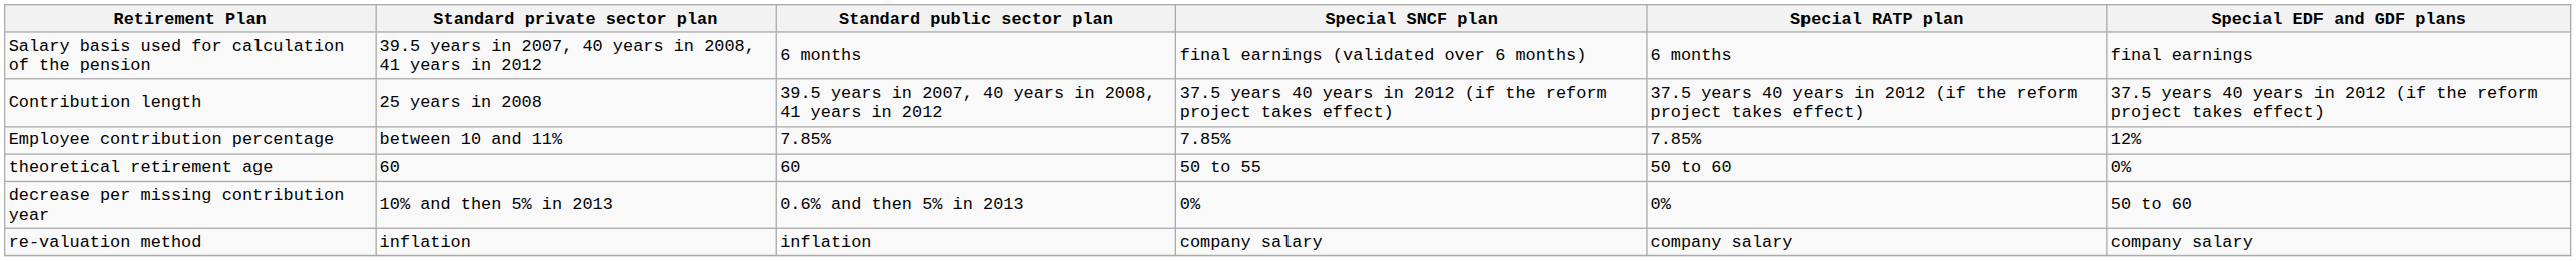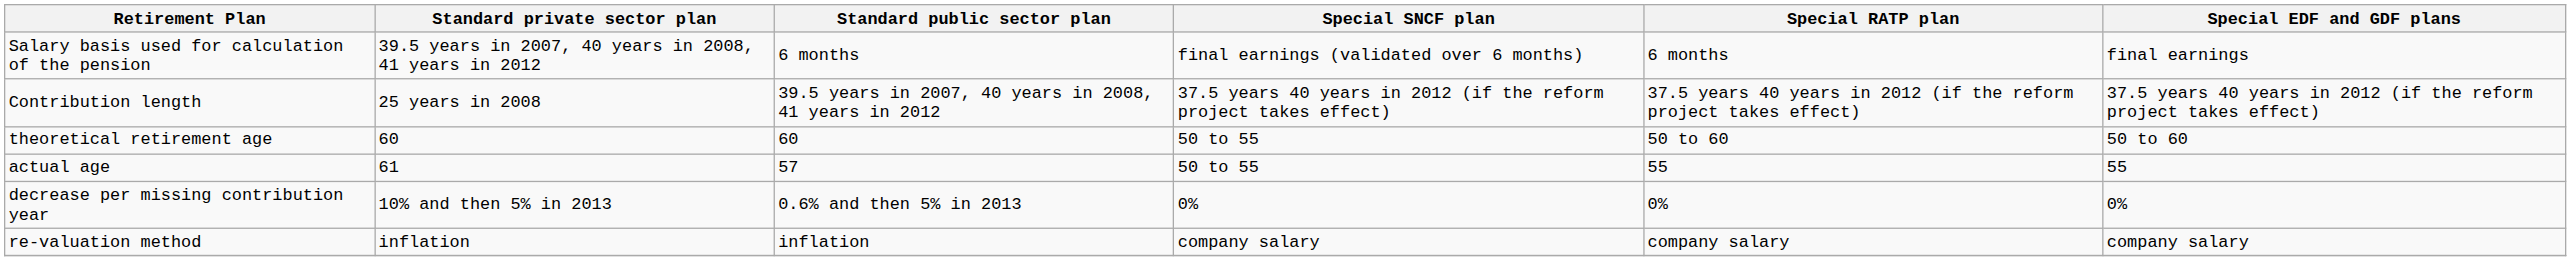 <table class="wikitable">
 <tr>
 <th>Retirement Plan</th>
 <th>Standard private sector plan</th>
 <th>Standard public sector plan</th>
 <th>Special SNCF plan</th>
 <th>Special RATP plan</th>
 <th>Special EDF and GDF plans</th>
 </tr>
 <tr ---->
 <td>Salary basis used for calculation of the pension</td>
 <td>39.5 years in 2007, 40 years in 2008, 41 years in 2012</td>
 <td>6 months</td>
 <td>final earnings (validated over 6 months)</td>
 <td>6 months</td>
 <td>final earnings</td>
 </tr>
 <tr>
 <td>Contribution length</td>
 <td>25 years in 2008</td>
 <td>39.5 years in 2007, 40 years in 2008, 41 years in 2012</td>
 <td>37.5 years 40 years in 2012 (if the reform project takes effect)</td>
 <td>37.5 years 40 years in 2012 (if the reform project takes effect)</td>
 <td>37.5 years 40 years in 2012 (if the reform project takes effect)</td>
 </tr>
-<tr ---->
-<td>Employee contribution percentage</td>
-<td>between 10 and 11%</td>
-<td>7.85%</td>
-<td>7.85%</td>
-<td>7.85%</td>
-<td>12%</td>
-</tr>
 <tr>
 <td>theoretical retirement age</td>
 <td>60</td>
 <td>60</td>
 <td>50 to 55</td>
 <td>50 to 60</td>
-<td>0%</td>
+<td>50 to 60</td>
+</tr>
+<tr ---->
+<td>actual age</td>
+<td>61</td>
+<td>57</td>
+<td>50 to 55</td>
+<td>55</td>
+<td>55</td>
 </tr>
 <tr ---->
 <td>decrease per missing contribution year</td>
 <td>10% and then 5% in 2013</td>
 <td>0.6% and then 5% in 2013</td>
 <td>0%</td>
 <td>0%</td>
-<td>50 to 60</td>
+<td>0%</td>
 </tr>
 <tr ---->
 <td>re-valuation method</td>
 <td>inflation</td>
 <td>inflation</td>
 <td>company salary</td>
 <td>company salary</td>
 <td>company salary</td>
 </tr>
 <tr ---->
 </tr>
 </table>
